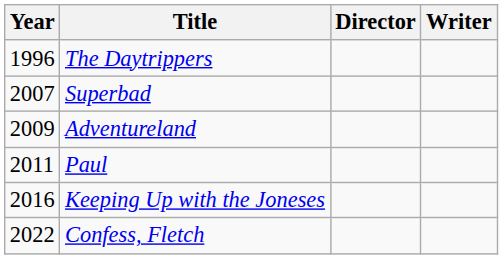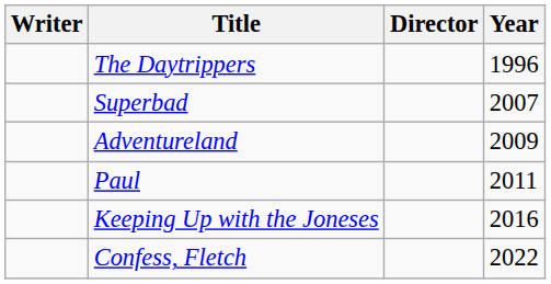 <table class="wikitable">
 <tr>
-<th>Year</th>
+<th>Writer</th>
 <th>Title</th>
 <th>Director</th>
-<th>Writer</th>
+<th>Year</th>
 </tr>
 <tr>
-<td>1996</td>
+<td></td>
 <td><em><a href='#'>The Daytrippers</a></em></td>
 <td></td>
-<td></td>
+<td>1996</td>
 </tr>
 <tr>
-<td>2007</td>
+<td></td>
 <td><em><a href='#'>Superbad</a></em></td>
 <td></td>
-<td></td>
+<td>2007</td>
 </tr>
 <tr>
-<td>2009</td>
+<td></td>
 <td><em><a href='#'>Adventureland</a></em></td>
 <td></td>
-<td></td>
+<td>2009</td>
 </tr>
 <tr>
-<td>2011</td>
+<td></td>
 <td><em><a href='#'>Paul</a></em></td>
 <td></td>
-<td></td>
+<td>2011</td>
 </tr>
 <tr>
-<td>2016</td>
+<td></td>
 <td><em><a href='#'>Keeping Up with the Joneses</a></em></td>
 <td></td>
-<td></td>
+<td>2016</td>
 </tr>
 <tr>
-<td>2022</td>
+<td></td>
 <td><em><a href='#'>Confess, Fletch</a></em></td>
 <td></td>
-<td></td>
+<td>2022</td>
 </tr>
 </table>
